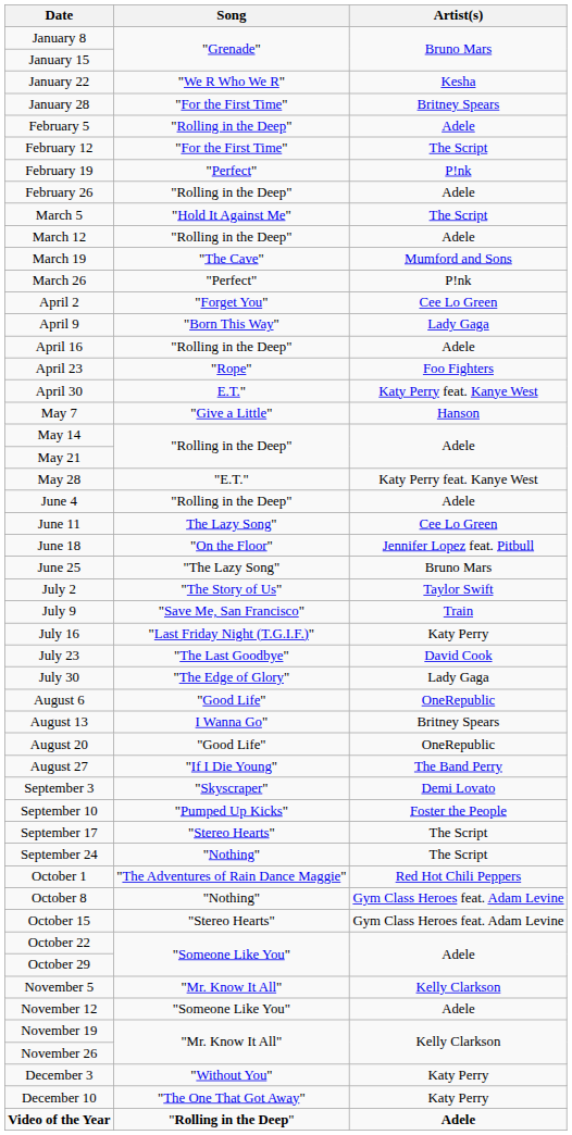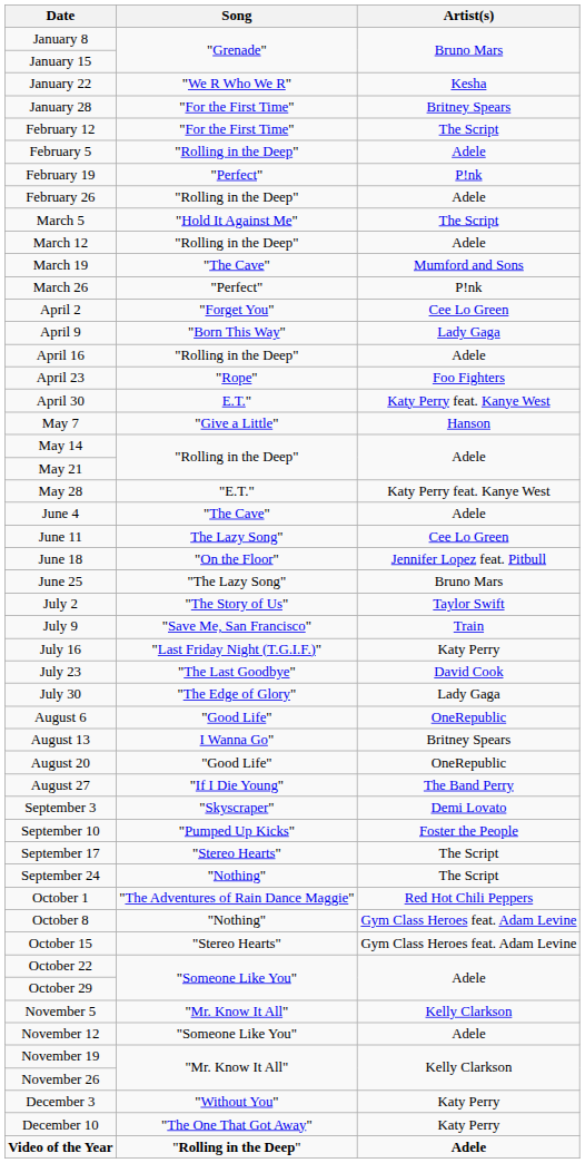 <table class="wikitable collapsible collapsed" style="text-align:center;">
 <tr>
 <th>Date</th>
 <th>Song</th>
 <th>Artist(s)</th>
 </tr>
 <tr>
 <td>January 8</td>
 <td rowspan="2">"<a href='#'>Grenade</a>"</td>
 <td rowspan="2"><a href='#'>Bruno Mars</a></td>
 </tr>
 <tr>
 <td>January 15</td>
 </tr>
 <tr>
 <td>January 22</td>
 <td>"<a href='#'>We R Who We R</a>"</td>
 <td><a href='#'>Kesha</a></td>
 </tr>
 <tr>
 <td>January 28</td>
 <td>"<a href='#'>For the First Time</a>"</td>
 <td><a href='#'>Britney Spears</a></td>
 </tr>
 <tr>
+<td>February 12</td>
+<td>"<a href='#'>For the First Time</a>"</td>
+<td><a href='#'>The Script</a></td>
+</tr>
+<tr>
 <td>February 5</td>
 <td>"<a href='#'>Rolling in the Deep</a>"</td>
 <td><a href='#'>Adele</a></td>
-</tr>
-<tr>
-<td>February 12</td>
-<td>"<a href='#'>For the First Time</a>"</td>
-<td><a href='#'>The Script</a></td>
 </tr>
 <tr>
 <td>February 19</td>
 <td>"<a href='#'>Perfect</a>"</td>
 <td><a href='#'>P!nk</a></td>
 </tr>
 <tr>
 <td>February 26</td>
 <td>"Rolling in the Deep"</td>
 <td>Adele</td>
 </tr>
 <tr>
 <td>March 5</td>
 <td>"<a href='#'>Hold It Against Me</a>"</td>
 <td><a href='#'>The Script</a></td>
 </tr>
 <tr>
 <td>March 12</td>
 <td>"Rolling in the Deep"</td>
 <td>Adele</td>
 </tr>
 <tr>
 <td>March 19</td>
 <td>"<a href='#'>The Cave</a>"</td>
 <td><a href='#'>Mumford and Sons</a></td>
 </tr>
 <tr>
 <td>March 26</td>
 <td>"Perfect"</td>
 <td>P!nk</td>
 </tr>
 <tr>
 <td>April 2</td>
 <td>"<a href='#'>Forget You</a>"</td>
 <td><a href='#'>Cee Lo Green</a></td>
 </tr>
 <tr>
 <td>April 9</td>
 <td>"<a href='#'>Born This Way</a>"</td>
 <td><a href='#'>Lady Gaga</a></td>
 </tr>
 <tr>
 <td>April 16</td>
 <td>"Rolling in the Deep"</td>
 <td>Adele</td>
 </tr>
 <tr>
 <td>April 23</td>
 <td>"<a href='#'>Rope</a>"</td>
 <td><a href='#'>Foo Fighters</a></td>
 </tr>
 <tr>
 <td>April 30</td>
 <td><a href='#'>E.T.</a>"</td>
 <td><a href='#'>Katy Perry</a> feat. <a href='#'>Kanye West</a></td>
 </tr>
 <tr>
 <td>May 7</td>
 <td>"<a href='#'>Give a Little</a>"</td>
 <td><a href='#'>Hanson</a></td>
 </tr>
 <tr>
 <td>May 14</td>
 <td rowspan="2">"Rolling in the Deep"</td>
 <td rowspan="2">Adele</td>
 </tr>
 <tr>
 <td>May 21</td>
 </tr>
 <tr>
 <td>May 28</td>
 <td>"E.T."</td>
 <td>Katy Perry feat. Kanye West</td>
 </tr>
 <tr>
 <td>June 4</td>
-<td>"Rolling in the Deep"</td>
+<td>"<a href='#'>The Cave</a>"</td>
 <td>Adele</td>
 </tr>
 <tr>
 <td>June 11</td>
 <td><a href='#'>The Lazy Song</a>"</td>
 <td><a href='#'>Cee Lo Green</a></td>
 </tr>
 <tr>
 <td>June 18</td>
 <td>"<a href='#'>On the Floor</a>"</td>
 <td><a href='#'>Jennifer Lopez</a> feat. <a href='#'>Pitbull</a></td>
 </tr>
 <tr>
 <td>June 25</td>
 <td>"The Lazy Song"</td>
 <td>Bruno Mars</td>
 </tr>
 <tr>
 <td>July 2</td>
 <td>"<a href='#'>The Story of Us</a>"</td>
 <td><a href='#'>Taylor Swift</a></td>
 </tr>
 <tr>
 <td>July 9</td>
 <td>"<a href='#'>Save Me, San Francisco</a>"</td>
 <td><a href='#'>Train</a></td>
 </tr>
 <tr>
 <td>July 16</td>
 <td>"<a href='#'>Last Friday Night (T.G.I.F.)</a>"</td>
 <td>Katy Perry</td>
 </tr>
 <tr>
 <td>July 23</td>
 <td>"<a href='#'>The Last Goodbye</a>"</td>
 <td><a href='#'>David Cook</a></td>
 </tr>
 <tr>
 <td>July 30</td>
 <td>"<a href='#'>The Edge of Glory</a>"</td>
 <td>Lady Gaga</td>
 </tr>
 <tr>
 <td>August 6</td>
 <td>"<a href='#'>Good Life</a>"</td>
 <td><a href='#'>OneRepublic</a></td>
 </tr>
 <tr>
 <td>August 13</td>
 <td><a href='#'>I Wanna Go</a>"</td>
 <td>Britney Spears</td>
 </tr>
 <tr>
 <td>August 20</td>
 <td>"Good Life"</td>
 <td>OneRepublic</td>
 </tr>
 <tr>
 <td>August 27</td>
 <td>"<a href='#'>If I Die Young</a>"</td>
 <td><a href='#'>The Band Perry</a></td>
 </tr>
 <tr>
 <td>September 3</td>
 <td>"<a href='#'>Skyscraper</a>"</td>
 <td><a href='#'>Demi Lovato</a></td>
 </tr>
 <tr>
 <td>September 10</td>
 <td>"<a href='#'>Pumped Up Kicks</a>"</td>
 <td><a href='#'>Foster the People</a></td>
 </tr>
 <tr>
 <td>September 17</td>
 <td>"<a href='#'>Stereo Hearts</a>"</td>
 <td>The Script</td>
 </tr>
 <tr>
 <td>September 24</td>
 <td>"<a href='#'>Nothing</a>"</td>
 <td>The Script</td>
 </tr>
 <tr>
 <td>October 1</td>
 <td>"<a href='#'>The Adventures of Rain Dance Maggie</a>"</td>
 <td><a href='#'>Red Hot Chili Peppers</a></td>
 </tr>
 <tr>
 <td>October 8</td>
 <td>"Nothing"</td>
 <td><a href='#'>Gym Class Heroes</a> feat. <a href='#'>Adam Levine</a></td>
 </tr>
 <tr>
 <td>October 15</td>
 <td>"Stereo Hearts"</td>
 <td>Gym Class Heroes feat. Adam Levine</td>
 </tr>
 <tr>
 <td>October 22</td>
 <td rowspan="2">"<a href='#'>Someone Like You</a>"</td>
 <td rowspan="2">Adele</td>
 </tr>
 <tr>
 <td>October 29</td>
 </tr>
 <tr>
 <td>November 5</td>
 <td>"<a href='#'>Mr. Know It All</a>"</td>
 <td><a href='#'>Kelly Clarkson</a></td>
 </tr>
 <tr>
 <td>November 12</td>
 <td>"Someone Like You"</td>
 <td>Adele</td>
 </tr>
 <tr>
 <td>November 19</td>
 <td rowspan="2">"Mr. Know It All"</td>
 <td rowspan="2">Kelly Clarkson</td>
 </tr>
 <tr>
 <td>November 26</td>
 </tr>
 <tr>
 <td>December 3</td>
 <td>"<a href='#'>Without You</a>"</td>
 <td>Katy Perry</td>
 </tr>
 <tr>
 <td>December 10</td>
 <td>"<a href='#'>The One That Got Away</a>"</td>
 <td>Katy Perry</td>
 </tr>
 <tr>
 <td><strong>Video of the Year</strong></td>
 <td>"<strong>Rolling in the Deep</strong>"</td>
 <td><strong>Adele</strong></td>
 </tr>
 </table>
